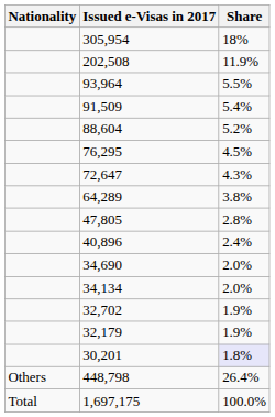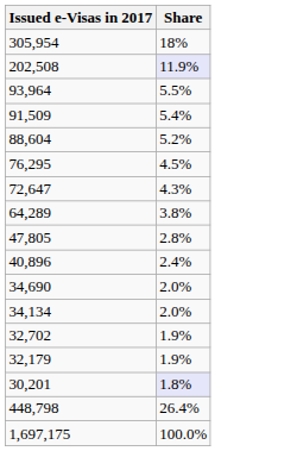 <table class="wikitable sortable">
 <tr>
-<th>Nationality</th>
 <th>Issued e-Visas in 2017</th>
 <th>Share</th>
 </tr>
 <tr>
-<td></td>
 <td>305,954</td>
 <td>18%</td>
 </tr>
 <tr>
-<td></td>
 <td>202,508</td>
-<td>11.9%</td>
+<td style="background: lavender;">11.9%</td>
 </tr>
 <tr>
-<td></td>
 <td>93,964</td>
 <td>5.5%</td>
 </tr>
 <tr>
-<td></td>
 <td>91,509</td>
 <td>5.4%</td>
 </tr>
 <tr>
-<td></td>
 <td>88,604</td>
 <td>5.2%</td>
 </tr>
 <tr>
-<td></td>
 <td>76,295</td>
 <td>4.5%</td>
 </tr>
 <tr>
-<td></td>
 <td>72,647</td>
 <td>4.3%</td>
 </tr>
 <tr>
-<td></td>
 <td>64,289</td>
 <td>3.8%</td>
 </tr>
 <tr>
-<td></td>
 <td>47,805</td>
 <td>2.8%</td>
 </tr>
 <tr>
-<td></td>
 <td>40,896</td>
 <td>2.4%</td>
 </tr>
 <tr>
-<td></td>
 <td>34,690</td>
 <td>2.0%</td>
 </tr>
 <tr>
-<td></td>
 <td>34,134</td>
 <td>2.0%</td>
 </tr>
 <tr>
-<td></td>
 <td>32,702</td>
 <td>1.9%</td>
 </tr>
 <tr>
-<td></td>
 <td>32,179</td>
 <td>1.9%</td>
 </tr>
 <tr>
-<td></td>
 <td>30,201</td>
 <td style="background: lavender;">1.8%</td>
 </tr>
 <tr>
-<td>Others</td>
 <td>448,798</td>
 <td>26.4%</td>
 </tr>
 <tr>
-<td>Total</td>
 <td>1,697,175</td>
 <td>100.0%</td>
 </tr>
 </table>
